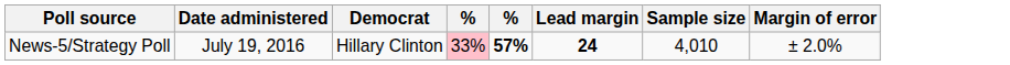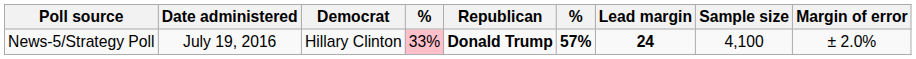 <table class="wikitable" style="text-align:center;">
 <tr valign=bottom>
 <th>Poll source</th>
 <th>Date administered</th>
 <th>Democrat</th>
 <th>%</th>
+<th>Republican</th>
 <th>%</th>
 <th>Lead margin</th>
 <th>Sample size</th>
 <th>Margin of error</th>
 </tr>
 <tr>
 <td>News-5/Strategy Poll</td>
 <td>July 19, 2016</td>
 <td>Hillary Clinton</td>
 <td style="background: pink;">33%</td>
+<td><strong>Donald Trump</strong></td>
 <td><strong>57%</strong></td>
 <td><strong>24</strong></td>
-<td>4,010</td>
+<td>4,100</td>
 <td>± 2.0%</td>
 </tr>
 </table>
